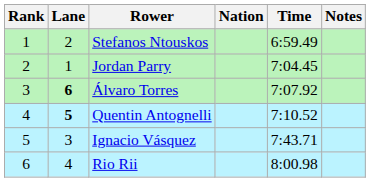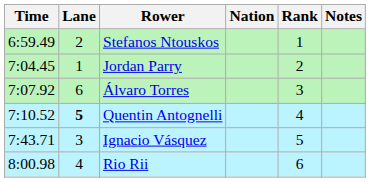 <table class="wikitable sortable" style="text-align:center">
 <tr>
-<th>Rank</th>
+<th>Time</th>
 <th>Lane</th>
 <th>Rower</th>
 <th>Nation</th>
-<th>Time</th>
+<th>Rank</th>
 <th>Notes</th>
 </tr>
 <tr bgcolor=bbf3bb>
-<td>1</td>
+<td>6:59.49</td>
 <td>2</td>
 <td align="left"><a href='#'>Stefanos Ntouskos</a></td>
 <td align="left"></td>
-<td>6:59.49</td>
+<td>1</td>
 <td></td>
 </tr>
 <tr bgcolor=bbf3bb>
-<td>2</td>
+<td>7:04.45</td>
 <td>1</td>
 <td align="left"><a href='#'>Jordan Parry</a></td>
 <td align="left"></td>
-<td>7:04.45</td>
+<td>2</td>
 <td></td>
 </tr>
 <tr bgcolor=bbf3bb>
-<td>3</td>
-<td><strong>6</strong></td>
+<td>7:07.92</td>
+<td>6</td>
 <td align="left"><a href='#'>Álvaro Torres</a></td>
 <td align="left"></td>
-<td>7:07.92</td>
+<td>3</td>
 <td></td>
 </tr>
 <tr bgcolor=bbf3ff>
-<td>4</td>
+<td>7:10.52</td>
 <td><strong>5</strong></td>
 <td align="left"><a href='#'>Quentin Antognelli</a></td>
 <td align="left"></td>
-<td>7:10.52</td>
+<td>4</td>
 <td></td>
 </tr>
 <tr bgcolor=bbf3ff>
-<td>5</td>
+<td>7:43.71</td>
 <td>3</td>
 <td align="left"><a href='#'>Ignacio Vásquez</a></td>
 <td align="left"></td>
-<td>7:43.71</td>
+<td>5</td>
 <td></td>
 </tr>
 <tr bgcolor=bbf3ff>
-<td>6</td>
+<td>8:00.98</td>
 <td>4</td>
 <td align="left"><a href='#'>Rio Rii</a></td>
 <td align="left"></td>
-<td>8:00.98</td>
+<td>6</td>
 <td></td>
 </tr>
 </table>
